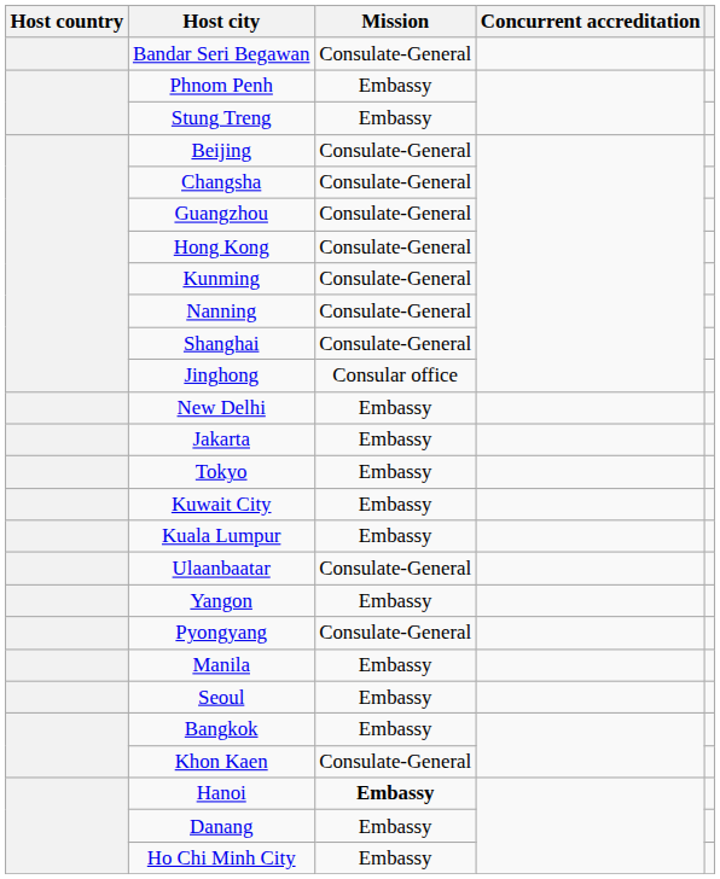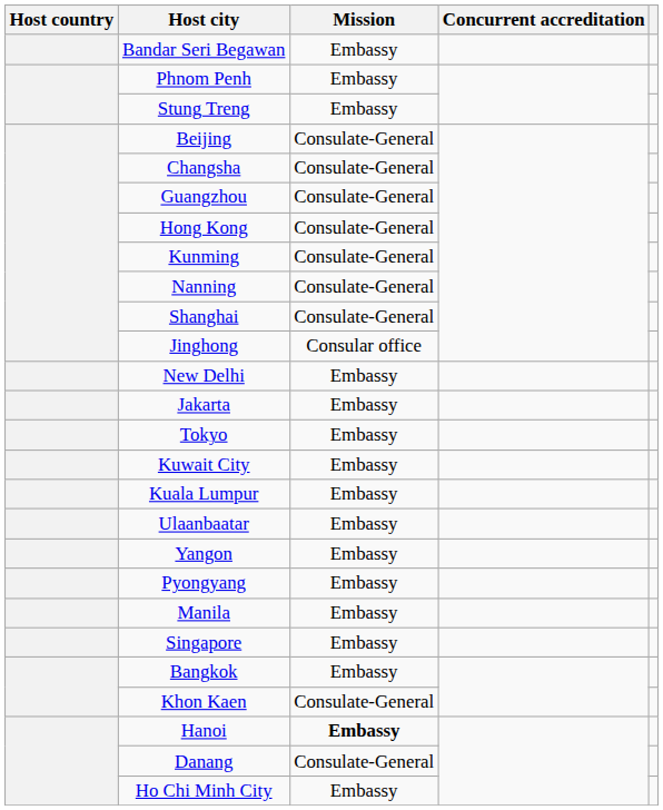 <table class="wikitable plainrowheaders" style="text-align:center;">
 <tr>
 <th scope="col">Host country</th>
 <th scope="col">Host city</th>
 <th scope="col">Mission</th>
 <th scope="col">Concurrent accreditation</th>
 <th scope="col"></th>
 </tr>
 <tr>
 <th scope="row"></th>
 <td><a href='#'>Bandar Seri Begawan</a></td>
-<td>Consulate-General</td>
+<td>Embassy</td>
 <td></td>
 <td></td>
 </tr>
 <tr>
 <th scope="row" rowspan="2"></th>
 <td><a href='#'>Phnom Penh</a></td>
 <td>Embassy</td>
 <td rowspan="2"></td>
 <td></td>
 </tr>
 <tr>
 <td><a href='#'>Stung Treng</a></td>
 <td>Embassy</td>
 <td></td>
 </tr>
 <tr>
 <th scope="row" rowspan="8"></th>
 <td><a href='#'>Beijing</a></td>
 <td>Consulate-General</td>
 <td rowspan="8"></td>
 <td></td>
 </tr>
 <tr>
 <td><a href='#'>Changsha</a></td>
 <td>Consulate-General</td>
 <td></td>
 </tr>
 <tr>
 <td><a href='#'>Guangzhou</a></td>
 <td>Consulate-General</td>
 <td></td>
 </tr>
 <tr>
 <td><a href='#'>Hong Kong</a></td>
 <td>Consulate-General</td>
 <td></td>
 </tr>
 <tr>
 <td><a href='#'>Kunming</a></td>
 <td>Consulate-General</td>
 <td></td>
 </tr>
 <tr>
 <td><a href='#'>Nanning</a></td>
 <td>Consulate-General</td>
 <td></td>
 </tr>
 <tr>
 <td><a href='#'>Shanghai</a></td>
 <td>Consulate-General</td>
 <td></td>
 </tr>
 <tr>
 <td><a href='#'>Jinghong</a></td>
 <td>Consular office</td>
 <td></td>
 </tr>
 <tr>
 <th scope="row"></th>
 <td><a href='#'>New Delhi</a></td>
 <td>Embassy</td>
 <td></td>
 <td></td>
 </tr>
 <tr>
 <th scope="row"></th>
 <td><a href='#'>Jakarta</a></td>
 <td>Embassy</td>
 <td></td>
 <td></td>
 </tr>
 <tr>
 <th scope="row"></th>
 <td><a href='#'>Tokyo</a></td>
 <td>Embassy</td>
 <td></td>
 <td></td>
 </tr>
 <tr>
 <th scope="row"></th>
 <td><a href='#'>Kuwait City</a></td>
 <td>Embassy</td>
 <td></td>
 <td></td>
 </tr>
 <tr>
 <th scope="row"></th>
 <td><a href='#'>Kuala Lumpur</a></td>
 <td>Embassy</td>
 <td></td>
 <td></td>
 </tr>
 <tr>
 <th scope="row"></th>
 <td><a href='#'>Ulaanbaatar</a></td>
-<td>Consulate-General</td>
+<td>Embassy</td>
 <td></td>
 <td></td>
 </tr>
 <tr>
 <th scope="row"></th>
 <td><a href='#'>Yangon</a></td>
 <td>Embassy</td>
 <td></td>
 <td></td>
 </tr>
 <tr>
 <th scope="row"></th>
 <td><a href='#'>Pyongyang</a></td>
-<td>Consulate-General</td>
+<td>Embassy</td>
 <td></td>
 <td></td>
 </tr>
 <tr>
 <th scope="row"></th>
 <td><a href='#'>Manila</a></td>
 <td>Embassy</td>
 <td></td>
 <td></td>
 </tr>
 <tr>
 <th scope="row"></th>
-<td><a href='#'>Seoul</a></td>
+<td><a href='#'>Singapore</a></td>
 <td>Embassy</td>
 <td></td>
 <td></td>
 </tr>
 <tr>
 <th scope="row" rowspan="2"></th>
 <td><a href='#'>Bangkok</a></td>
 <td>Embassy</td>
 <td rowspan="2"></td>
 <td></td>
 </tr>
 <tr>
 <td><a href='#'>Khon Kaen</a></td>
 <td>Consulate-General</td>
 <td></td>
 </tr>
 <tr>
 <th scope="row" rowspan="3"></th>
 <td><a href='#'>Hanoi</a></td>
 <td><strong>Embassy</strong></td>
 <td rowspan="3"></td>
 <td></td>
 </tr>
 <tr>
 <td><a href='#'>Danang</a></td>
-<td>Embassy</td>
+<td>Consulate-General</td>
 <td></td>
 </tr>
 <tr>
 <td><a href='#'>Ho Chi Minh City</a></td>
 <td>Embassy</td>
 <td></td>
 </tr>
 </table>
